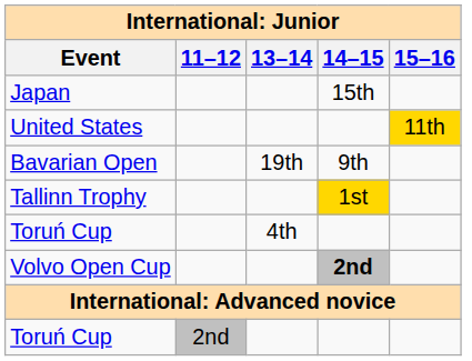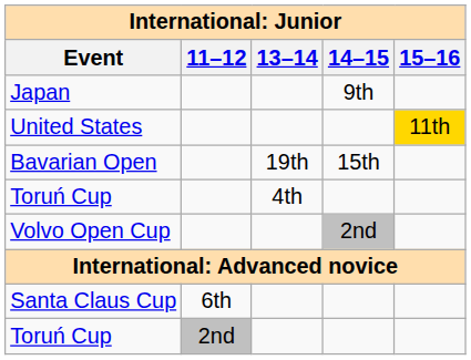 <table class="wikitable" style="text-align:center">
 <tr>
 <th style="background-color: #ffdead; " colspan=5 align=center>International: Junior</th>
 </tr>
 <tr>
 <th>Event</th>
 <th><a href='#'>11–12</a></th>
 <th><a href='#'>13–14</a></th>
 <th><a href='#'>14–15</a></th>
 <th><a href='#'>15–16</a></th>
 </tr>
 <tr>
 <td align=left> <a href='#'>Japan</a></td>
 <td></td>
 <td></td>
-<td>15th</td>
+<td>9th</td>
 <td></td>
 </tr>
 <tr>
 <td align=left> <a href='#'>United States</a></td>
 <td></td>
 <td></td>
 <td></td>
 <td style="background: gold;">11th</td>
 </tr>
 <tr>
 <td align=left><a href='#'>Bavarian Open</a></td>
 <td></td>
 <td>19th</td>
-<td>9th</td>
-<td></td>
-</tr>
-<tr>
-<td align=left><a href='#'>Tallinn Trophy</a></td>
-<td></td>
-<td></td>
-<td bgcolor=gold>1st</td>
+<td>15th</td>
 <td></td>
 </tr>
 <tr>
 <td align=left><a href='#'>Toruń Cup</a></td>
 <td></td>
 <td>4th</td>
 <td></td>
 <td></td>
 </tr>
 <tr>
 <td align=left><a href='#'>Volvo Open Cup</a></td>
 <td></td>
 <td></td>
-<td bgcolor=silver><strong>2nd</strong></td>
+<td bgcolor=silver>2nd</td>
 <td></td>
 </tr>
 <tr>
 <th style="background-color: #ffdead; " colspan=5 align=center>International: Advanced novice</th>
+</tr>
+<tr>
+<td align=left><a href='#'>Santa Claus Cup</a></td>
+<td>6th</td>
+<td></td>
+<td></td>
+<td></td>
 </tr>
 <tr>
 <td align=left><a href='#'>Toruń Cup</a></td>
 <td bgcolor=silver>2nd</td>
 <td></td>
 <td></td>
 <td></td>
 </tr>
 </table>
